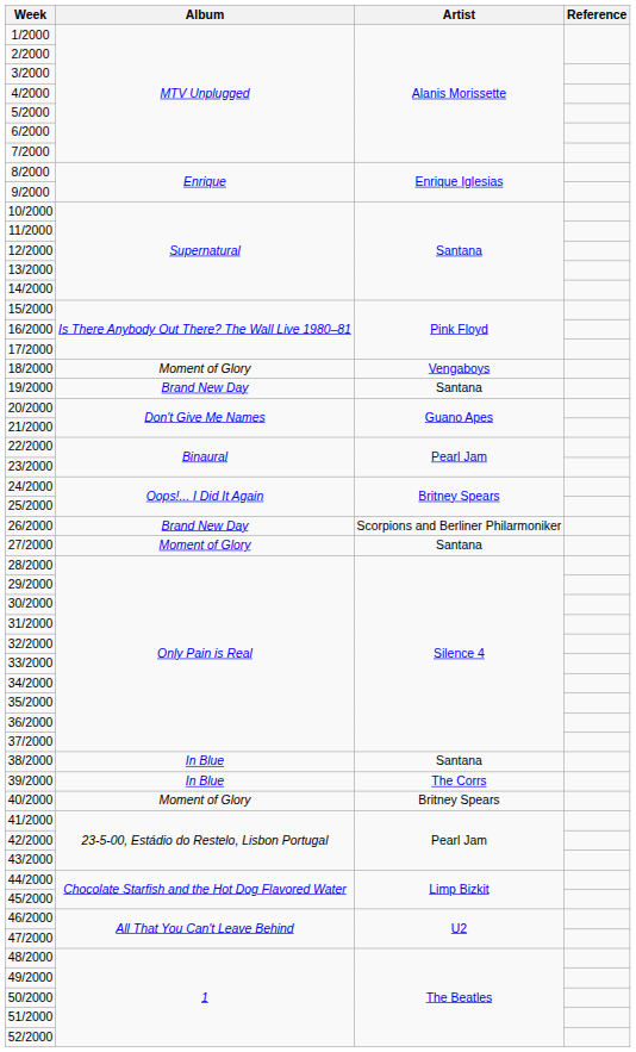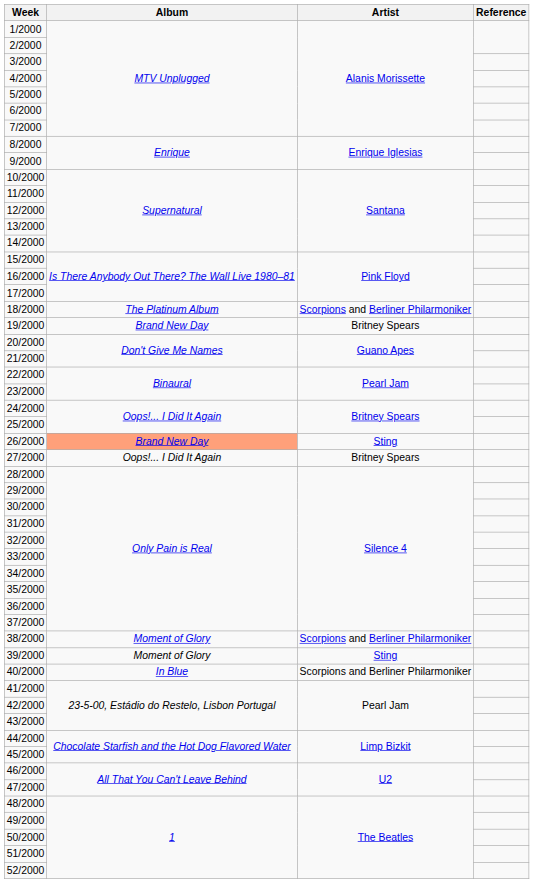 <table class="wikitable" style="text-align:center">
 <tr>
 <th>Week</th>
 <th>Album</th>
 <th>Artist</th>
 <th>Reference</th>
 </tr>
 <tr>
 <td>1/2000</td>
 <td rowspan="7"><a href='#'><em>MTV Unplugged</em></a></td>
 <td rowspan="7"><a href='#'>Alanis Morissette</a></td>
 <td rowspan="2"></td>
 </tr>
 <tr>
 <td>2/2000</td>
 </tr>
 <tr>
 <td>3/2000</td>
 <td></td>
 </tr>
 <tr>
 <td>4/2000</td>
 <td></td>
 </tr>
 <tr>
 <td>5/2000</td>
 <td></td>
 </tr>
 <tr>
 <td>6/2000</td>
 <td></td>
 </tr>
 <tr>
 <td>7/2000</td>
 <td></td>
 </tr>
 <tr>
 <td>8/2000</td>
 <td rowspan="2"><a href='#'><em>Enrique</em></a></td>
 <td rowspan="2"><a href='#'>Enrique Iglesias</a></td>
 <td></td>
 </tr>
 <tr>
 <td>9/2000</td>
 <td></td>
 </tr>
 <tr>
 <td>10/2000</td>
 <td rowspan="5"><em><a href='#'>Supernatural</a></em></td>
 <td rowspan="5"><a href='#'>Santana</a></td>
 <td></td>
 </tr>
 <tr>
 <td>11/2000</td>
 <td></td>
 </tr>
 <tr>
 <td>12/2000</td>
 <td></td>
 </tr>
 <tr>
 <td>13/2000</td>
 <td></td>
 </tr>
 <tr>
 <td>14/2000</td>
 <td></td>
 </tr>
 <tr>
 <td>15/2000</td>
 <td rowspan="3"><em><a href='#'>Is There Anybody Out There? The Wall Live 1980–81</a></em></td>
 <td rowspan="3"><a href='#'>Pink Floyd</a></td>
 <td></td>
 </tr>
 <tr>
 <td>16/2000</td>
 <td></td>
 </tr>
 <tr>
 <td>17/2000</td>
 <td></td>
 </tr>
 <tr>
 <td>18/2000</td>
-<td><em>Moment of Glory</em></td>
-<td><a href='#'>Vengaboys</a></td>
+<td><em><a href='#'>The Platinum Album</a></em></td>
+<td><a href='#'>Scorpions</a> and <a href='#'>Berliner Philarmoniker</a></td>
 <td></td>
 </tr>
 <tr>
 <td>19/2000</td>
 <td><em><a href='#'>Brand New Day</a></em></td>
-<td>Santana</td>
+<td>Britney Spears</td>
 <td></td>
 </tr>
 <tr>
 <td>20/2000</td>
 <td rowspan="2"><em><a href='#'>Don't Give Me Names</a></em></td>
 <td rowspan="2"><a href='#'>Guano Apes</a></td>
 <td></td>
 </tr>
 <tr>
 <td>21/2000</td>
 <td></td>
 </tr>
 <tr>
 <td>22/2000</td>
 <td rowspan="2"><em><a href='#'>Binaural</a></em></td>
 <td rowspan="2"><a href='#'>Pearl Jam</a></td>
 <td></td>
 </tr>
 <tr>
 <td>23/2000</td>
 <td></td>
 </tr>
 <tr>
 <td>24/2000</td>
 <td rowspan="2"><a href='#'><em>Oops!... I Did It Again</em></a></td>
 <td rowspan="2"><a href='#'>Britney Spears</a></td>
 <td></td>
 </tr>
 <tr>
 <td>25/2000</td>
 <td></td>
 </tr>
 <tr>
 <td>26/2000</td>
-<td><em><a href='#'>Brand New Day</a></em></td>
-<td>Scorpions and Berliner Philarmoniker</td>
+<td style="background: lightsalmon;"><em><a href='#'>Brand New Day</a></em></td>
+<td><a href='#'>Sting</a></td>
 <td></td>
 </tr>
 <tr>
 <td>27/2000</td>
-<td><em><a href='#'>Moment of Glory</a></em></td>
-<td>Santana</td>
+<td><em>Oops!... I Did It Again</em></td>
+<td>Britney Spears</td>
 <td></td>
 </tr>
 <tr>
 <td>28/2000</td>
 <td rowspan="10"><em><a href='#'>Only Pain is Real</a></em></td>
 <td rowspan="10"><a href='#'>Silence 4</a></td>
 <td></td>
 </tr>
 <tr>
 <td>29/2000</td>
 <td></td>
 </tr>
 <tr>
 <td>30/2000</td>
 <td></td>
 </tr>
 <tr>
 <td>31/2000</td>
 <td></td>
 </tr>
 <tr>
 <td>32/2000</td>
 <td></td>
 </tr>
 <tr>
 <td>33/2000</td>
 <td></td>
 </tr>
 <tr>
 <td>34/2000</td>
 <td></td>
 </tr>
 <tr>
 <td>35/2000</td>
 <td></td>
 </tr>
 <tr>
 <td>36/2000</td>
 <td></td>
 </tr>
 <tr>
 <td>37/2000</td>
 <td></td>
 </tr>
 <tr>
 <td>38/2000</td>
-<td><em><a href='#'>In Blue</a></em></td>
-<td>Santana</td>
+<td><em><a href='#'>Moment of Glory</a></em></td>
+<td><a href='#'>Scorpions</a> and <a href='#'>Berliner Philarmoniker</a></td>
 <td></td>
 </tr>
 <tr>
 <td>39/2000</td>
-<td><em><a href='#'>In Blue</a></em></td>
-<td><a href='#'>The Corrs</a></td>
+<td><em>Moment of Glory</em></td>
+<td><a href='#'>Sting</a></td>
 <td></td>
 </tr>
 <tr>
 <td>40/2000</td>
-<td><em>Moment of Glory</em></td>
-<td>Britney Spears</td>
+<td><em><a href='#'>In Blue</a></em></td>
+<td>Scorpions and Berliner Philarmoniker</td>
 <td></td>
 </tr>
 <tr>
 <td>41/2000</td>
 <td rowspan="3"><em>23-5-00, Estádio do Restelo, Lisbon Portugal</em></td>
 <td rowspan="3">Pearl Jam</td>
 <td></td>
 </tr>
 <tr>
 <td>42/2000</td>
 <td></td>
 </tr>
 <tr>
 <td>43/2000</td>
 <td></td>
 </tr>
 <tr>
 <td>44/2000</td>
 <td rowspan="2"><em><a href='#'>Chocolate Starfish and the Hot Dog Flavored Water</a></em></td>
 <td rowspan="2"><a href='#'>Limp Bizkit</a></td>
 <td></td>
 </tr>
 <tr>
 <td>45/2000</td>
 <td></td>
 </tr>
 <tr>
 <td>46/2000</td>
 <td rowspan="2"><em><a href='#'>All That You Can't Leave Behind</a></em></td>
 <td rowspan="2"><a href='#'>U2</a></td>
 <td></td>
 </tr>
 <tr>
 <td>47/2000</td>
 <td></td>
 </tr>
 <tr>
 <td>48/2000</td>
 <td rowspan="5"><em><a href='#'>1</a></em></td>
 <td rowspan="5"><a href='#'>The Beatles</a></td>
 <td></td>
 </tr>
 <tr>
 <td>49/2000</td>
 <td></td>
 </tr>
 <tr>
 <td>50/2000</td>
 <td></td>
 </tr>
 <tr>
 <td>51/2000</td>
 <td></td>
 </tr>
 <tr>
 <td>52/2000</td>
 <td></td>
 </tr>
 </table>
